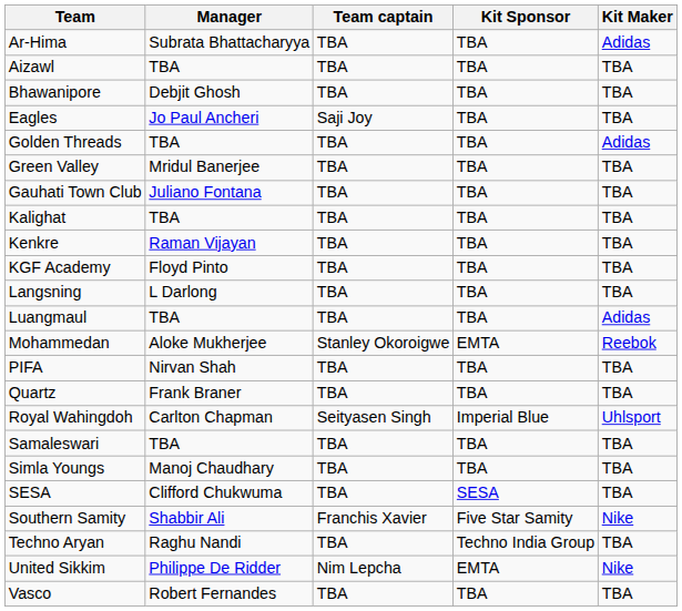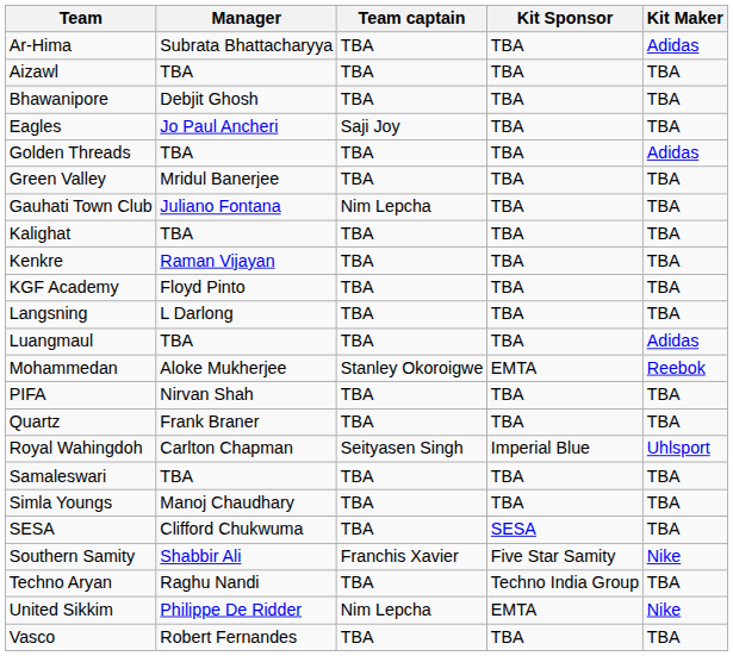 <table class="wikitable sortable" style="text-align: left;">
 <tr>
 <th>Team</th>
 <th>Manager</th>
 <th>Team captain</th>
 <th>Kit Sponsor</th>
 <th>Kit Maker</th>
 </tr>
 <tr>
 <td>Ar-Hima</td>
 <td> Subrata Bhattacharyya</td>
 <td>TBA</td>
 <td>TBA</td>
 <td><a href='#'>Adidas</a></td>
 </tr>
 <tr>
 <td>Aizawl</td>
 <td>TBA</td>
 <td>TBA</td>
 <td>TBA</td>
 <td>TBA</td>
 </tr>
 <tr>
 <td>Bhawanipore</td>
 <td> Debjit Ghosh</td>
 <td>TBA</td>
 <td>TBA</td>
 <td>TBA</td>
 </tr>
 <tr>
 <td>Eagles</td>
 <td> <a href='#'>Jo Paul Ancheri</a></td>
 <td> Saji Joy</td>
 <td>TBA</td>
 <td>TBA</td>
 </tr>
 <tr>
 <td>Golden Threads</td>
 <td>TBA</td>
 <td>TBA</td>
 <td>TBA</td>
 <td><a href='#'>Adidas</a></td>
 </tr>
 <tr>
 <td>Green Valley</td>
 <td> Mridul Banerjee</td>
 <td>TBA</td>
 <td>TBA</td>
 <td>TBA</td>
 </tr>
 <tr>
 <td>Gauhati Town Club</td>
 <td> <a href='#'>Juliano Fontana</a></td>
-<td>TBA</td>
+<td> Nim Lepcha</td>
 <td>TBA</td>
 <td>TBA</td>
 </tr>
 <tr>
 <td>Kalighat</td>
 <td>TBA</td>
 <td>TBA</td>
 <td>TBA</td>
 <td>TBA</td>
 </tr>
 <tr>
 <td>Kenkre</td>
 <td> <a href='#'>Raman Vijayan</a></td>
 <td>TBA</td>
 <td>TBA</td>
 <td>TBA</td>
 </tr>
 <tr>
 <td>KGF Academy</td>
 <td> Floyd Pinto</td>
 <td>TBA</td>
 <td>TBA</td>
 <td>TBA</td>
 </tr>
 <tr>
 <td>Langsning</td>
 <td> L Darlong</td>
 <td>TBA</td>
 <td>TBA</td>
 <td>TBA</td>
 </tr>
 <tr>
 <td>Luangmaul</td>
 <td>TBA</td>
 <td>TBA</td>
 <td>TBA</td>
 <td><a href='#'>Adidas</a></td>
 </tr>
 <tr>
 <td>Mohammedan</td>
 <td> Aloke Mukherjee</td>
 <td> Stanley Okoroigwe</td>
 <td>EMTA</td>
 <td><a href='#'>Reebok</a></td>
 </tr>
 <tr>
 <td>PIFA</td>
 <td> Nirvan Shah</td>
 <td>TBA</td>
 <td>TBA</td>
 <td>TBA</td>
 </tr>
 <tr>
 <td>Quartz</td>
 <td>Frank Braner</td>
 <td>TBA</td>
 <td>TBA</td>
 <td>TBA</td>
 </tr>
 <tr>
 <td>Royal Wahingdoh</td>
 <td> Carlton Chapman</td>
 <td> Seityasen Singh</td>
 <td>Imperial Blue</td>
 <td><a href='#'>Uhlsport</a></td>
 </tr>
 <tr>
 <td>Samaleswari</td>
 <td>TBA</td>
 <td>TBA</td>
 <td>TBA</td>
 <td>TBA</td>
 </tr>
 <tr>
 <td>Simla Youngs</td>
 <td> Manoj Chaudhary</td>
 <td>TBA</td>
 <td>TBA</td>
 <td>TBA</td>
 </tr>
 <tr>
 <td>SESA</td>
 <td> Clifford Chukwuma</td>
 <td>TBA</td>
 <td><a href='#'>SESA</a></td>
 <td>TBA</td>
 </tr>
 <tr>
 <td>Southern Samity</td>
 <td> <a href='#'>Shabbir Ali</a></td>
 <td> Franchis Xavier</td>
 <td>Five Star Samity</td>
 <td><a href='#'>Nike</a></td>
 </tr>
 <tr>
 <td>Techno Aryan</td>
 <td> Raghu Nandi</td>
 <td>TBA</td>
 <td>Techno India Group</td>
 <td>TBA</td>
 </tr>
 <tr>
 <td>United Sikkim</td>
 <td> <a href='#'>Philippe De Ridder</a></td>
 <td> Nim Lepcha</td>
 <td>EMTA</td>
 <td><a href='#'>Nike</a></td>
 </tr>
 <tr>
 <td>Vasco</td>
 <td> Robert Fernandes</td>
 <td>TBA</td>
 <td>TBA</td>
 <td>TBA</td>
 </tr>
 </table>
